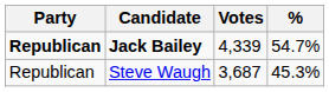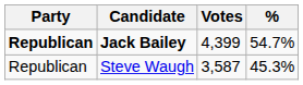 <table class="wikitable">
 <tr>
 <th>Party</th>
 <th>Candidate</th>
 <th>Votes</th>
 <th>%</th>
 </tr>
 <tr>
 <td><strong>Republican</strong></td>
 <td><strong>Jack Bailey</strong></td>
-<td>4,339</td>
+<td>4,399</td>
 <td>54.7%</td>
 </tr>
 <tr>
 <td>Republican</td>
 <td><a href='#'>Steve Waugh</a></td>
-<td>3,687</td>
+<td>3,587</td>
 <td>45.3%</td>
 </tr>
 </table>
